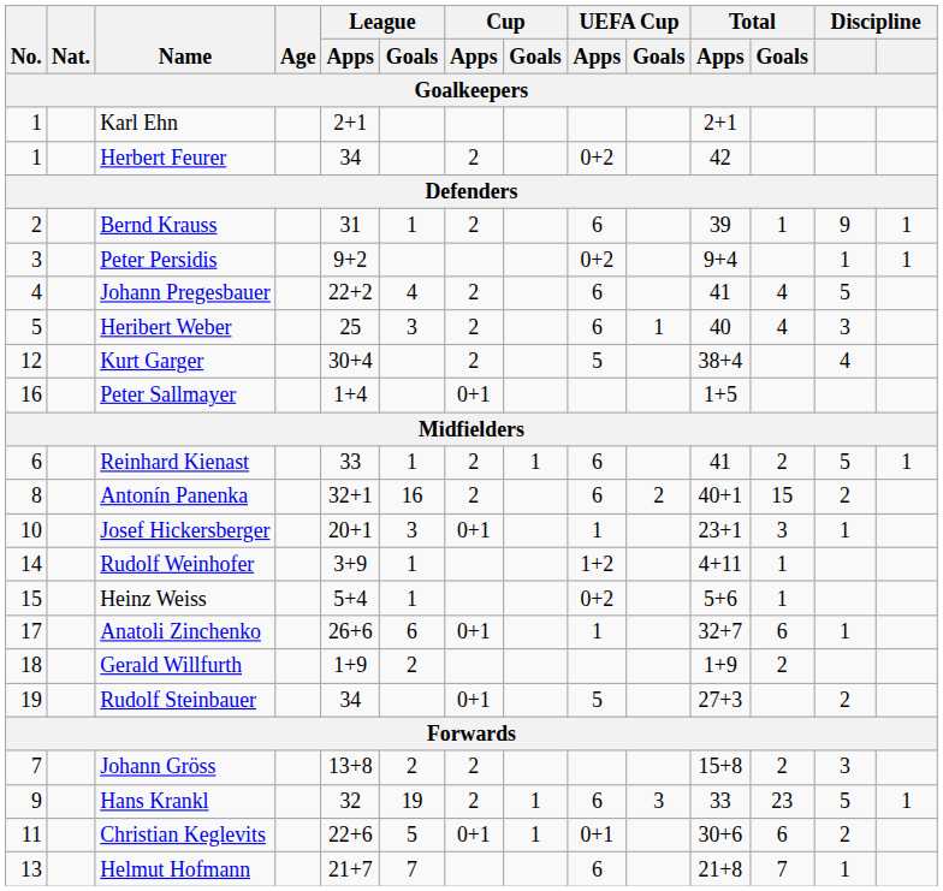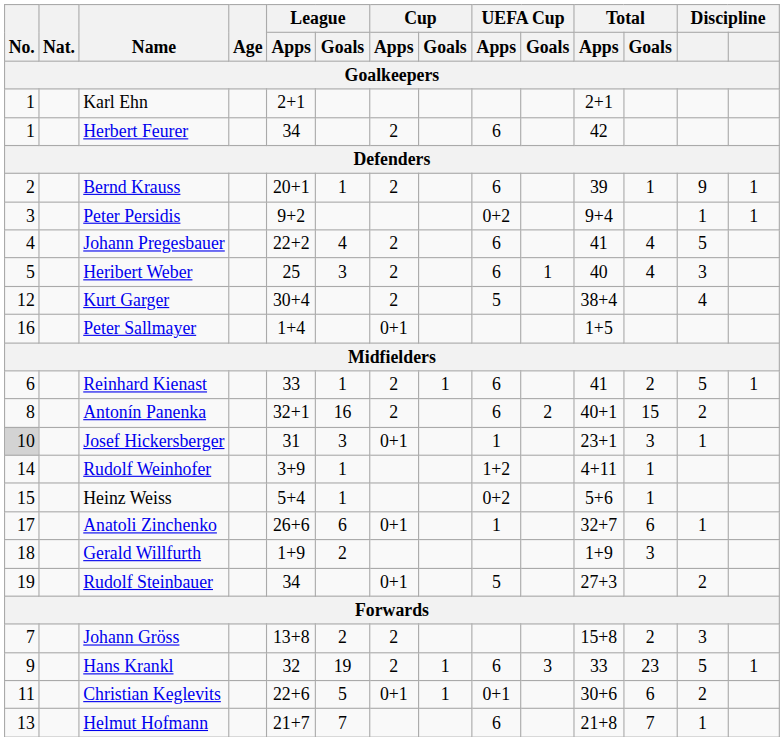 <table class="wikitable" style="text-align:center">
 <tr>
 <th rowspan="2" valign="bottom">No.</th>
 <th rowspan="2" valign="bottom">Nat.</th>
 <th rowspan="2" valign="bottom">Name</th>
 <th rowspan="2" valign="bottom">Age</th>
 <th colspan="2" width="85">League</th>
 <th colspan="2" width="85">Cup</th>
 <th colspan="2" width="85">UEFA Cup</th>
 <th colspan="2" width="85">Total</th>
 <th colspan="2" width="85">Discipline</th>
 </tr>
 <tr>
 <th>Apps</th>
 <th>Goals</th>
 <th>Apps</th>
 <th>Goals</th>
 <th>Apps</th>
 <th>Goals</th>
 <th>Apps</th>
 <th>Goals</th>
 <th></th>
 <th></th>
 </tr>
 <tr>
 <th colspan=15>Goalkeepers</th>
 </tr>
 <tr>
 <td align="right">1</td>
 <td></td>
 <td align="left">Karl Ehn</td>
 <td></td>
 <td>2+1</td>
 <td></td>
 <td></td>
 <td></td>
 <td></td>
 <td></td>
 <td>2+1</td>
 <td></td>
 <td></td>
 <td></td>
 </tr>
 <tr>
 <td align="right">1</td>
 <td></td>
 <td align="left"><a href='#'>Herbert Feurer</a></td>
 <td></td>
 <td>34</td>
 <td></td>
 <td>2</td>
 <td></td>
-<td>0+2</td>
+<td>6</td>
 <td></td>
 <td>42</td>
 <td></td>
 <td></td>
 <td></td>
 </tr>
 <tr>
 <th colspan=15>Defenders</th>
 </tr>
 <tr>
 <td align="right">2</td>
 <td></td>
 <td align="left"><a href='#'>Bernd Krauss</a></td>
 <td></td>
-<td>31</td>
+<td>20+1</td>
 <td>1</td>
 <td>2</td>
 <td></td>
 <td>6</td>
 <td></td>
 <td>39</td>
 <td>1</td>
 <td>9</td>
 <td>1</td>
 </tr>
 <tr>
 <td align="right">3</td>
 <td></td>
 <td align="left"><a href='#'>Peter Persidis</a></td>
 <td></td>
 <td>9+2</td>
 <td></td>
 <td></td>
 <td></td>
 <td>0+2</td>
 <td></td>
 <td>9+4</td>
 <td></td>
 <td>1</td>
 <td>1</td>
 </tr>
 <tr>
 <td align="right">4</td>
 <td></td>
 <td align="left"><a href='#'>Johann Pregesbauer</a></td>
 <td></td>
 <td>22+2</td>
 <td>4</td>
 <td>2</td>
 <td></td>
 <td>6</td>
 <td></td>
 <td>41</td>
 <td>4</td>
 <td>5</td>
 <td></td>
 </tr>
 <tr>
 <td align="right">5</td>
 <td></td>
 <td align="left"><a href='#'>Heribert Weber</a></td>
 <td></td>
 <td>25</td>
 <td>3</td>
 <td>2</td>
 <td></td>
 <td>6</td>
 <td>1</td>
 <td>40</td>
 <td>4</td>
 <td>3</td>
 <td></td>
 </tr>
 <tr>
 <td align="right">12</td>
 <td></td>
 <td align="left"><a href='#'>Kurt Garger</a></td>
 <td></td>
 <td>30+4</td>
 <td></td>
 <td>2</td>
 <td></td>
 <td>5</td>
 <td></td>
 <td>38+4</td>
 <td></td>
 <td>4</td>
 <td></td>
 </tr>
 <tr>
 <td align="right">16</td>
 <td></td>
 <td align="left"><a href='#'>Peter Sallmayer</a></td>
 <td></td>
 <td>1+4</td>
 <td></td>
 <td>0+1</td>
 <td></td>
 <td></td>
 <td></td>
 <td>1+5</td>
 <td></td>
 <td></td>
 <td></td>
 </tr>
 <tr>
 <th colspan=15>Midfielders</th>
 </tr>
 <tr>
 <td align="right">6</td>
 <td></td>
 <td align="left"><a href='#'>Reinhard Kienast</a></td>
 <td></td>
 <td>33</td>
 <td>1</td>
 <td>2</td>
 <td>1</td>
 <td>6</td>
 <td></td>
 <td>41</td>
 <td>2</td>
 <td>5</td>
 <td>1</td>
 </tr>
 <tr>
 <td align="right">8</td>
 <td></td>
 <td align="left"><a href='#'>Antonín Panenka</a></td>
 <td></td>
 <td>32+1</td>
 <td>16</td>
 <td>2</td>
 <td></td>
 <td>6</td>
 <td>2</td>
 <td>40+1</td>
 <td>15</td>
 <td>2</td>
 <td></td>
 </tr>
 <tr>
-<td align="right">10</td>
+<td align="right" style="background: lightgrey;">10</td>
 <td></td>
 <td align="left"><a href='#'>Josef Hickersberger</a></td>
 <td></td>
-<td>20+1</td>
+<td>31</td>
 <td>3</td>
 <td>0+1</td>
 <td></td>
 <td>1</td>
 <td></td>
 <td>23+1</td>
 <td>3</td>
 <td>1</td>
 <td></td>
 </tr>
 <tr>
 <td align="right">14</td>
 <td></td>
 <td align="left"><a href='#'>Rudolf Weinhofer</a></td>
 <td></td>
 <td>3+9</td>
 <td>1</td>
 <td></td>
 <td></td>
 <td>1+2</td>
 <td></td>
 <td>4+11</td>
 <td>1</td>
 <td></td>
 <td></td>
 </tr>
 <tr>
 <td align="right">15</td>
 <td></td>
 <td align="left">Heinz Weiss</td>
 <td></td>
 <td>5+4</td>
 <td>1</td>
 <td></td>
 <td></td>
 <td>0+2</td>
 <td></td>
 <td>5+6</td>
 <td>1</td>
 <td></td>
 <td></td>
 </tr>
 <tr>
 <td align="right">17</td>
 <td></td>
 <td align="left"><a href='#'>Anatoli Zinchenko</a></td>
 <td></td>
 <td>26+6</td>
 <td>6</td>
 <td>0+1</td>
 <td></td>
 <td>1</td>
 <td></td>
 <td>32+7</td>
 <td>6</td>
 <td>1</td>
 <td></td>
 </tr>
 <tr>
 <td align="right">18</td>
 <td></td>
 <td align="left"><a href='#'>Gerald Willfurth</a></td>
 <td></td>
 <td>1+9</td>
 <td>2</td>
 <td></td>
 <td></td>
 <td></td>
 <td></td>
 <td>1+9</td>
-<td>2</td>
+<td>3</td>
 <td></td>
 <td></td>
 </tr>
 <tr>
 <td align="right">19</td>
 <td></td>
 <td align="left"><a href='#'>Rudolf Steinbauer</a></td>
 <td></td>
 <td>34</td>
 <td></td>
 <td>0+1</td>
 <td></td>
 <td>5</td>
 <td></td>
 <td>27+3</td>
 <td></td>
 <td>2</td>
 <td></td>
 </tr>
 <tr>
 <th colspan=15>Forwards</th>
 </tr>
 <tr>
 <td align="right">7</td>
 <td></td>
 <td align="left"><a href='#'>Johann Gröss</a></td>
 <td></td>
 <td>13+8</td>
 <td>2</td>
 <td>2</td>
 <td></td>
 <td></td>
 <td></td>
 <td>15+8</td>
 <td>2</td>
 <td>3</td>
 <td></td>
 </tr>
 <tr>
 <td align="right">9</td>
 <td></td>
 <td align="left"><a href='#'>Hans Krankl</a></td>
 <td></td>
 <td>32</td>
 <td>19</td>
 <td>2</td>
 <td>1</td>
 <td>6</td>
 <td>3</td>
 <td>33</td>
 <td>23</td>
 <td>5</td>
 <td>1</td>
 </tr>
 <tr>
 <td align="right">11</td>
 <td></td>
 <td align="left"><a href='#'>Christian Keglevits</a></td>
 <td></td>
 <td>22+6</td>
 <td>5</td>
 <td>0+1</td>
 <td>1</td>
 <td>0+1</td>
 <td></td>
 <td>30+6</td>
 <td>6</td>
 <td>2</td>
 <td></td>
 </tr>
 <tr>
 <td align="right">13</td>
 <td></td>
 <td align="left"><a href='#'>Helmut Hofmann</a></td>
 <td></td>
 <td>21+7</td>
 <td>7</td>
 <td></td>
 <td></td>
 <td>6</td>
 <td></td>
 <td>21+8</td>
 <td>7</td>
 <td>1</td>
 <td></td>
 </tr>
 </table>
